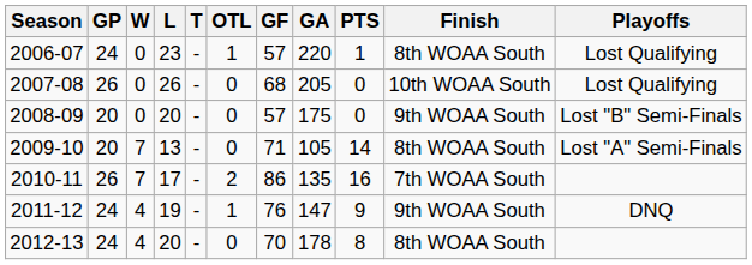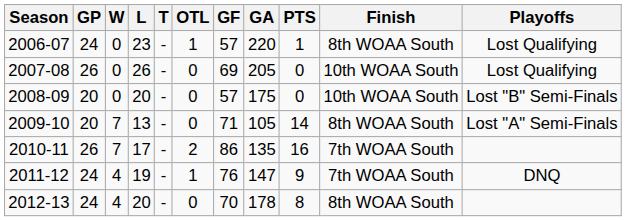 <table class="wikitable">
 <tr>
 <th>Season</th>
 <th>GP</th>
 <th>W</th>
 <th>L</th>
 <th>T</th>
 <th>OTL</th>
 <th>GF</th>
 <th>GA</th>
 <th>PTS</th>
 <th>Finish</th>
 <th>Playoffs</th>
 </tr>
 <tr align="center">
 <td>2006-07</td>
 <td>24</td>
 <td>0</td>
 <td>23</td>
 <td>-</td>
 <td>1</td>
 <td>57</td>
 <td>220</td>
 <td>1</td>
 <td>8th WOAA South</td>
 <td>Lost Qualifying</td>
 </tr>
 <tr align="center">
 <td>2007-08</td>
 <td>26</td>
 <td>0</td>
 <td>26</td>
 <td>-</td>
 <td>0</td>
-<td>68</td>
+<td>69</td>
 <td>205</td>
 <td>0</td>
 <td>10th WOAA South</td>
 <td>Lost Qualifying</td>
 </tr>
 <tr align="center">
 <td>2008-09</td>
 <td>20</td>
 <td>0</td>
 <td>20</td>
 <td>-</td>
 <td>0</td>
 <td>57</td>
 <td>175</td>
 <td>0</td>
-<td>9th WOAA South</td>
+<td>10th WOAA South</td>
 <td>Lost "B" Semi-Finals</td>
 </tr>
 <tr align="center">
 <td>2009-10</td>
 <td>20</td>
 <td>7</td>
 <td>13</td>
 <td>-</td>
 <td>0</td>
 <td>71</td>
 <td>105</td>
 <td>14</td>
 <td>8th WOAA South</td>
 <td>Lost "A" Semi-Finals</td>
 </tr>
 <tr align="center">
 <td>2010-11</td>
 <td>26</td>
 <td>7</td>
 <td>17</td>
 <td>-</td>
 <td>2</td>
 <td>86</td>
 <td>135</td>
 <td>16</td>
 <td>7th WOAA South</td>
 <td></td>
 </tr>
 <tr align="center">
 <td>2011-12</td>
 <td>24</td>
 <td>4</td>
 <td>19</td>
 <td>-</td>
 <td>1</td>
 <td>76</td>
 <td>147</td>
 <td>9</td>
-<td>9th WOAA South</td>
+<td>7th WOAA South</td>
 <td>DNQ</td>
 </tr>
 <tr align="center">
 <td>2012-13</td>
 <td>24</td>
 <td>4</td>
 <td>20</td>
 <td>-</td>
 <td>0</td>
 <td>70</td>
 <td>178</td>
 <td>8</td>
 <td>8th WOAA South</td>
 <td></td>
 </tr>
 </table>
